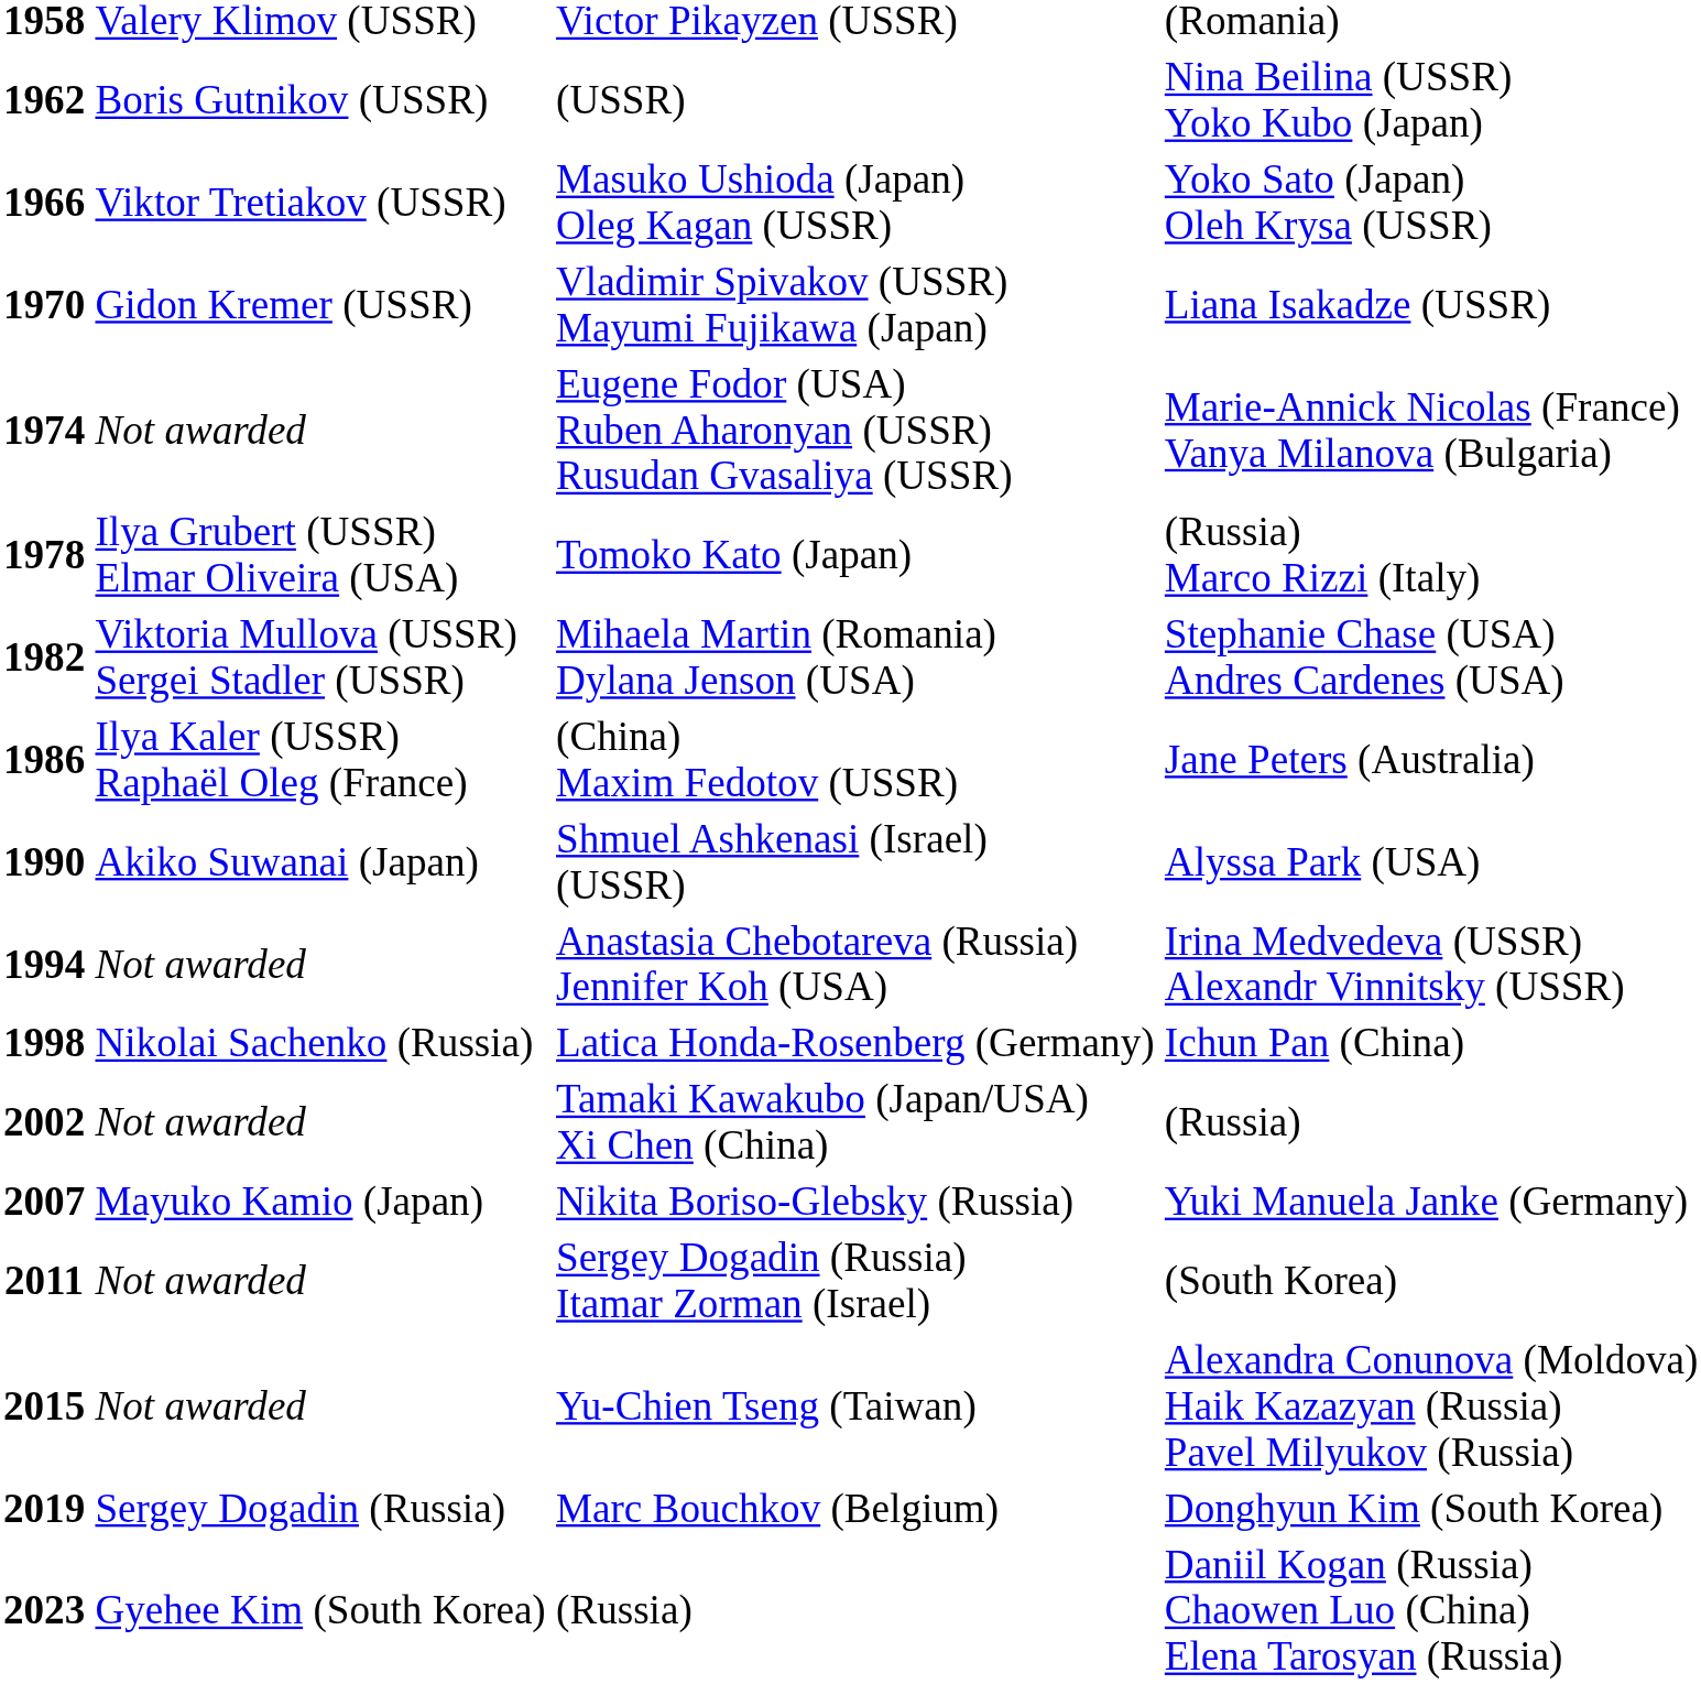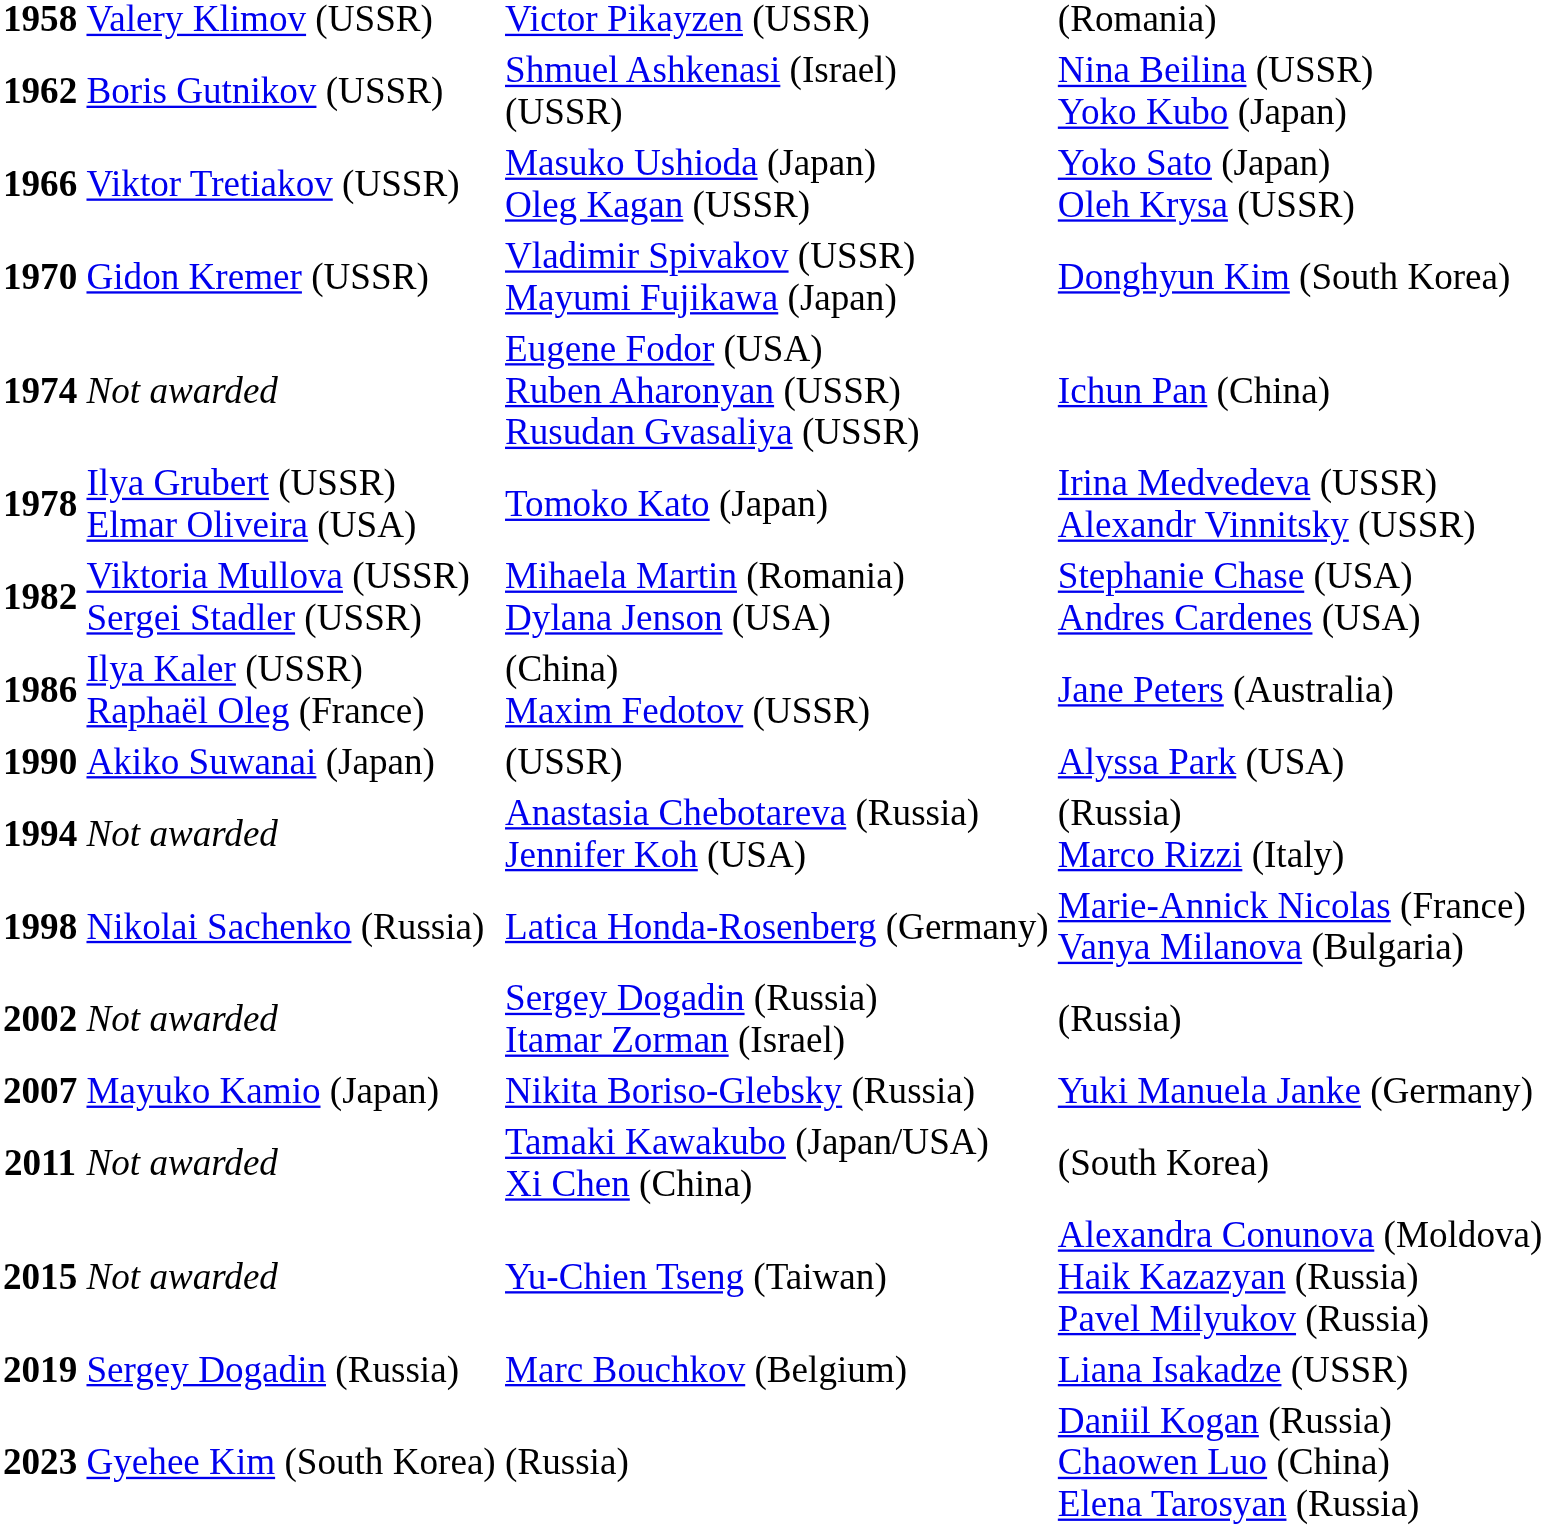 <table>
 <tr>
 <th>1958</th>
 <td><a href='#'>Valery Klimov</a> (USSR)</td>
 <td><a href='#'>Victor Pikayzen</a> (USSR)</td>
 <td> (Romania)</td>
 </tr>
 <tr>
 <th>1962</th>
 <td><a href='#'>Boris Gutnikov</a> (USSR)</td>
-<td> (USSR)</td>
+<td><a href='#'>Shmuel Ashkenasi</a> (Israel)<br> (USSR)</td>
 <td><a href='#'>Nina Beilina</a> (USSR)<br> <a href='#'>Yoko Kubo</a> (Japan)</td>
 </tr>
 <tr>
 <th>1966</th>
 <td><a href='#'>Viktor Tretiakov</a> (USSR)</td>
 <td><a href='#'>Masuko Ushioda</a> (Japan)<br><a href='#'>Oleg Kagan</a> (USSR)</td>
 <td><a href='#'>Yoko Sato</a> (Japan)<br><a href='#'>Oleh Krysa</a> (USSR)</td>
 </tr>
 <tr>
 <th>1970</th>
 <td><a href='#'>Gidon Kremer</a> (USSR)</td>
 <td><a href='#'>Vladimir Spivakov</a> (USSR)<br><a href='#'>Mayumi Fujikawa</a> (Japan)</td>
-<td><a href='#'>Liana Isakadze</a> (USSR)</td>
+<td><a href='#'>Donghyun Kim</a> (South Korea)</td>
 </tr>
 <tr>
 <th>1974</th>
 <td><em>Not awarded</em></td>
 <td><a href='#'>Eugene Fodor</a> (USA)<br><a href='#'>Ruben Aharonyan</a> (USSR)<br><a href='#'>Rusudan Gvasaliya</a> (USSR)</td>
-<td><a href='#'>Marie-Annick Nicolas</a> (France)<br><a href='#'>Vanya Milanova</a> (Bulgaria)</td>
+<td><a href='#'>Ichun Pan</a> (China)</td>
 </tr>
 <tr>
 <th>1978</th>
 <td><a href='#'>Ilya Grubert</a> (USSR)<br> <a href='#'>Elmar Oliveira</a> (USA)</td>
 <td><a href='#'>Tomoko Kato</a> (Japan)</td>
-<td> (Russia)<br><a href='#'>Marco Rizzi</a> (Italy)</td>
+<td><a href='#'>Irina Medvedeva</a> (USSR)<br><a href='#'>Alexandr Vinnitsky</a> (USSR)</td>
 </tr>
 <tr>
 <th>1982</th>
 <td><a href='#'>Viktoria Mullova</a> (USSR)<br><a href='#'>Sergei Stadler</a> (USSR)</td>
 <td><a href='#'>Mihaela Martin</a> (Romania)<br> <a href='#'>Dylana Jenson</a> (USA)</td>
 <td><a href='#'>Stephanie Chase</a> (USA)<br><a href='#'>Andres Cardenes</a> (USA)</td>
 </tr>
 <tr>
 <th>1986</th>
 <td><a href='#'>Ilya Kaler</a> (USSR)<br><a href='#'>Raphaël Oleg</a> (France)</td>
 <td> (China)<br><a href='#'>Maxim Fedotov</a> (USSR)</td>
 <td><a href='#'>Jane Peters</a> (Australia)</td>
 </tr>
 <tr>
 <th>1990</th>
 <td><a href='#'>Akiko Suwanai</a> (Japan)</td>
-<td><a href='#'>Shmuel Ashkenasi</a> (Israel)<br> (USSR)</td>
+<td> (USSR)</td>
 <td><a href='#'>Alyssa Park</a> (USA)</td>
 </tr>
 <tr>
 <th>1994</th>
 <td><em>Not awarded</em></td>
 <td><a href='#'>Anastasia Chebotareva</a> (Russia)<br> <a href='#'>Jennifer Koh</a> (USA)</td>
-<td><a href='#'>Irina Medvedeva</a> (USSR)<br><a href='#'>Alexandr Vinnitsky</a> (USSR)</td>
+<td> (Russia)<br><a href='#'>Marco Rizzi</a> (Italy)</td>
 </tr>
 <tr>
 <th>1998</th>
 <td><a href='#'>Nikolai Sachenko</a> (Russia)</td>
 <td><a href='#'>Latica Honda-Rosenberg</a> (Germany)</td>
-<td><a href='#'>Ichun Pan</a> (China)</td>
+<td><a href='#'>Marie-Annick Nicolas</a> (France)<br><a href='#'>Vanya Milanova</a> (Bulgaria)</td>
 </tr>
 <tr>
 <th>2002</th>
 <td><em>Not awarded</em></td>
-<td><a href='#'>Tamaki Kawakubo</a> (Japan/USA)<br><a href='#'>Xi Chen</a> (China)</td>
+<td><a href='#'>Sergey Dogadin</a> (Russia)<br><a href='#'>Itamar Zorman</a> (Israel)</td>
 <td> (Russia)</td>
 </tr>
 <tr>
 <th>2007</th>
 <td><a href='#'>Mayuko Kamio</a> (Japan)</td>
 <td><a href='#'>Nikita Boriso-Glebsky</a> (Russia)</td>
 <td><a href='#'>Yuki Manuela Janke</a> (Germany)</td>
 </tr>
 <tr>
 <th>2011</th>
 <td><em>Not awarded</em></td>
-<td><a href='#'>Sergey Dogadin</a> (Russia)<br><a href='#'>Itamar Zorman</a> (Israel)</td>
+<td><a href='#'>Tamaki Kawakubo</a> (Japan/USA)<br><a href='#'>Xi Chen</a> (China)</td>
 <td> (South Korea)</td>
 </tr>
 <tr>
 <th>2015</th>
 <td><em>Not awarded</em></td>
 <td><a href='#'>Yu-Chien Tseng</a> (Taiwan)</td>
 <td><a href='#'>Alexandra Conunova</a> (Moldova)<br><a href='#'>Haik Kazazyan</a> (Russia)<br><a href='#'>Pavel Milyukov</a> (Russia)</td>
 </tr>
 <tr>
 <th>2019</th>
 <td><a href='#'>Sergey Dogadin</a> (Russia)</td>
 <td><a href='#'>Marc Bouchkov</a> (Belgium)</td>
-<td><a href='#'>Donghyun Kim</a> (South Korea)</td>
+<td><a href='#'>Liana Isakadze</a> (USSR)</td>
 </tr>
 <tr>
 <th>2023</th>
 <td><a href='#'>Gyehee Kim</a> (South Korea)</td>
 <td> (Russia)</td>
 <td><a href='#'>Daniil Kogan</a> (Russia)<br><a href='#'>Chaowen Luo</a> (China)<br><a href='#'>Elena Tarosyan</a> (Russia)</td>
 </tr>
 </table>
